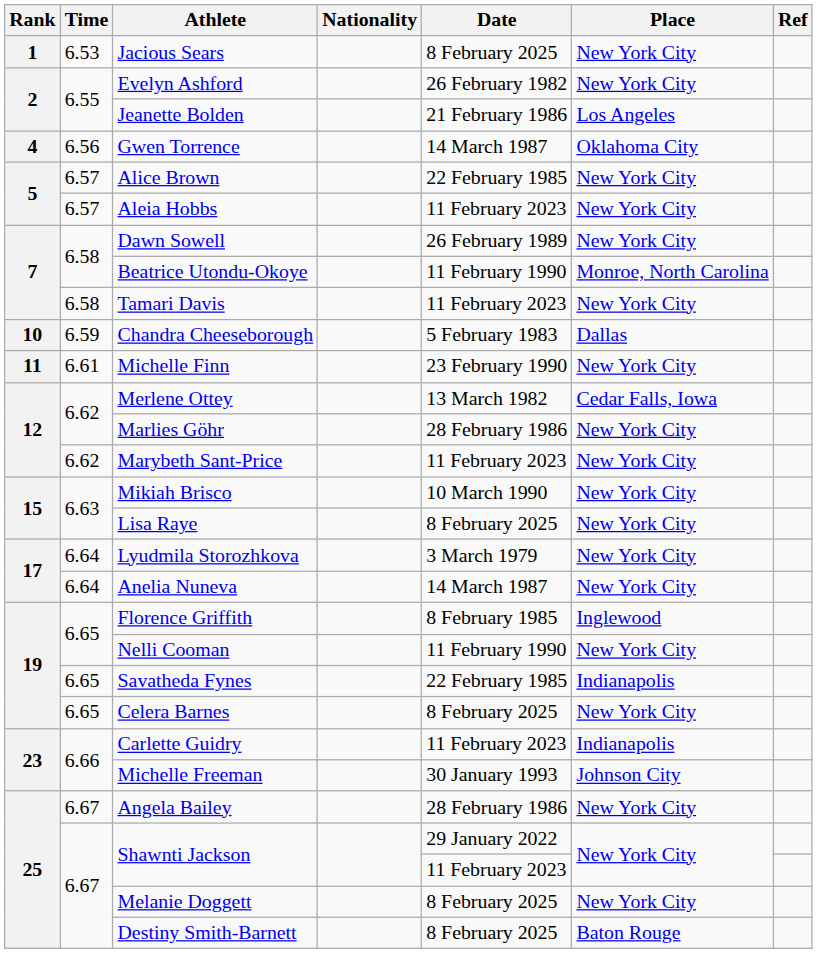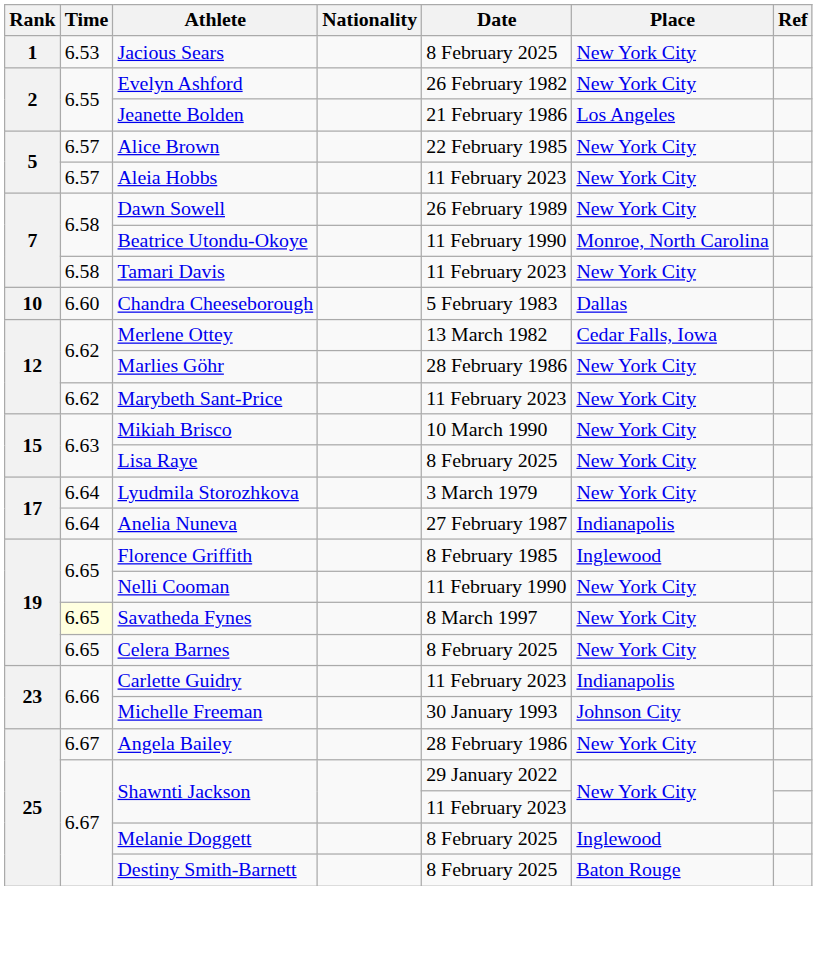 <table class="wikitable">
 <tr>
 <th>Rank</th>
 <th>Time</th>
 <th>Athlete</th>
 <th>Nationality</th>
 <th>Date</th>
 <th>Place</th>
 <th>Ref</th>
 </tr>
 <tr>
 <th>1</th>
 <td>6.53</td>
 <td><a href='#'>Jacious Sears</a></td>
 <td></td>
 <td>8 February 2025</td>
 <td><a href='#'>New York City</a></td>
 <td></td>
 </tr>
 <tr>
 <th rowspan=2>2</th>
 <td rowspan=2>6.55</td>
 <td><a href='#'>Evelyn Ashford</a></td>
 <td></td>
 <td>26 February 1982</td>
 <td><a href='#'>New York City</a></td>
 <td></td>
 </tr>
 <tr>
 <td><a href='#'>Jeanette Bolden</a></td>
 <td></td>
 <td>21 February 1986</td>
 <td><a href='#'>Los Angeles</a></td>
-<td></td>
-</tr>
-<tr>
-<th>4</th>
-<td>6.56</td>
-<td><a href='#'>Gwen Torrence</a></td>
-<td></td>
-<td>14 March 1987</td>
-<td><a href='#'>Oklahoma City</a></td>
 <td></td>
 </tr>
 <tr>
 <th rowspan=2>5</th>
 <td>6.57 </td>
 <td><a href='#'>Alice Brown</a></td>
 <td></td>
 <td>22 February 1985</td>
 <td><a href='#'>New York City</a></td>
 <td></td>
 </tr>
 <tr>
 <td>6.57</td>
 <td><a href='#'>Aleia Hobbs</a></td>
 <td></td>
 <td>11 February 2023</td>
 <td><a href='#'>New York City</a></td>
 <td></td>
 </tr>
 <tr>
 <th rowspan=3>7</th>
 <td rowspan=2>6.58</td>
 <td><a href='#'>Dawn Sowell</a></td>
 <td></td>
 <td>26 February 1989</td>
 <td><a href='#'>New York City</a></td>
 <td></td>
 </tr>
 <tr>
 <td><a href='#'>Beatrice Utondu-Okoye</a></td>
 <td></td>
 <td>11 February 1990</td>
 <td><a href='#'>Monroe, North Carolina</a></td>
 <td></td>
 </tr>
 <tr>
 <td>6.58</td>
 <td><a href='#'>Tamari Davis</a></td>
 <td></td>
 <td>11 February 2023</td>
 <td><a href='#'>New York City</a></td>
 <td></td>
 </tr>
 <tr>
 <th>10</th>
-<td>6.59</td>
+<td>6.60</td>
 <td><a href='#'>Chandra Cheeseborough</a></td>
 <td></td>
 <td>5 February 1983</td>
 <td><a href='#'>Dallas</a></td>
-<td></td>
-</tr>
-<tr>
-<th>11</th>
-<td>6.61</td>
-<td><a href='#'>Michelle Finn</a></td>
-<td></td>
-<td>23 February 1990</td>
-<td><a href='#'>New York City</a></td>
 <td></td>
 </tr>
 <tr>
 <th rowspan=3>12</th>
 <td rowspan=2>6.62 </td>
 <td><a href='#'>Merlene Ottey</a></td>
 <td></td>
 <td>13 March 1982</td>
 <td><a href='#'>Cedar Falls, Iowa</a></td>
 <td></td>
 </tr>
 <tr>
 <td><a href='#'>Marlies Göhr</a></td>
 <td></td>
 <td>28 February 1986</td>
 <td><a href='#'>New York City</a></td>
 <td></td>
 </tr>
 <tr>
 <td>6.62</td>
 <td><a href='#'>Marybeth Sant-Price</a></td>
 <td></td>
 <td>11 February 2023</td>
 <td><a href='#'>New York City</a></td>
 <td></td>
 </tr>
 <tr>
 <th rowspan=2>15</th>
 <td rowspan=2>6.63</td>
 <td><a href='#'>Mikiah Brisco</a></td>
 <td></td>
 <td>10 March 1990</td>
 <td><a href='#'>New York City</a></td>
 <td></td>
 </tr>
 <tr>
 <td><a href='#'>Lisa Raye</a></td>
 <td></td>
 <td>8 February 2025</td>
 <td><a href='#'>New York City</a></td>
 <td></td>
 </tr>
 <tr>
 <th rowspan=2>17</th>
 <td>6.64 </td>
 <td><a href='#'>Lyudmila Storozhkova</a></td>
 <td></td>
 <td>3 March 1979</td>
 <td><a href='#'>New York City</a></td>
 <td></td>
 </tr>
 <tr>
 <td>6.64</td>
 <td><a href='#'>Anelia Nuneva</a></td>
 <td></td>
-<td>14 March 1987</td>
-<td><a href='#'>New York City</a></td>
+<td>27 February 1987</td>
+<td><a href='#'>Indianapolis</a></td>
 <td></td>
 </tr>
 <tr>
 <th rowspan=4>19</th>
 <td rowspan=2>6.65</td>
 <td><a href='#'>Florence Griffith</a></td>
 <td></td>
 <td>8 February 1985</td>
 <td><a href='#'>Inglewood</a></td>
 <td></td>
 </tr>
 <tr>
 <td><a href='#'>Nelli Cooman</a></td>
 <td></td>
 <td>11 February 1990</td>
 <td><a href='#'>New York City</a></td>
 <td></td>
 </tr>
 <tr>
-<td>6.65</td>
+<td style="background: lightyellow;">6.65</td>
 <td><a href='#'>Savatheda Fynes</a></td>
 <td></td>
-<td>22 February 1985</td>
-<td><a href='#'>Indianapolis</a></td>
+<td>8 March 1997</td>
+<td><a href='#'>New York City</a></td>
 <td></td>
 </tr>
 <tr>
 <td>6.65</td>
 <td><a href='#'>Celera Barnes</a></td>
 <td></td>
 <td>8 February 2025</td>
 <td><a href='#'>New York City</a></td>
 <td></td>
 </tr>
 <tr>
 <th rowspan=2>23</th>
 <td rowspan=2>6.66</td>
 <td><a href='#'>Carlette Guidry</a></td>
 <td></td>
 <td>11 February 2023</td>
 <td><a href='#'>Indianapolis</a></td>
 <td></td>
 </tr>
 <tr>
 <td><a href='#'>Michelle Freeman</a></td>
 <td></td>
 <td>30 January 1993</td>
 <td><a href='#'>Johnson City</a></td>
 <td></td>
 </tr>
 <tr>
 <th rowspan=5>25</th>
 <td>6.67</td>
 <td><a href='#'>Angela Bailey</a></td>
 <td></td>
 <td>28 February 1986</td>
 <td><a href='#'>New York City</a></td>
 <td></td>
 </tr>
 <tr>
 <td rowspan=4>6.67</td>
 <td rowspan=2><a href='#'>Shawnti Jackson</a></td>
 <td rowspan=2></td>
 <td>29 January 2022</td>
 <td rowspan=2><a href='#'>New York City</a></td>
 <td></td>
 </tr>
 <tr>
 <td>11 February 2023</td>
 <td></td>
 </tr>
 <tr>
 <td><a href='#'>Melanie Doggett</a></td>
 <td></td>
 <td>8 February 2025</td>
-<td><a href='#'>New York City</a></td>
+<td><a href='#'>Inglewood</a></td>
 <td></td>
 </tr>
 <tr>
 <td><a href='#'>Destiny Smith-Barnett</a></td>
 <td></td>
 <td>8 February 2025</td>
 <td><a href='#'>Baton Rouge</a></td>
 <td></td>
 </tr>
 </table>
